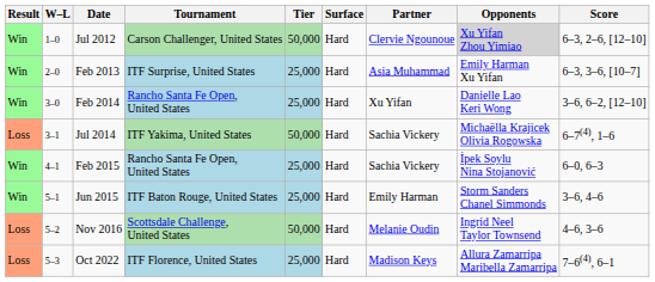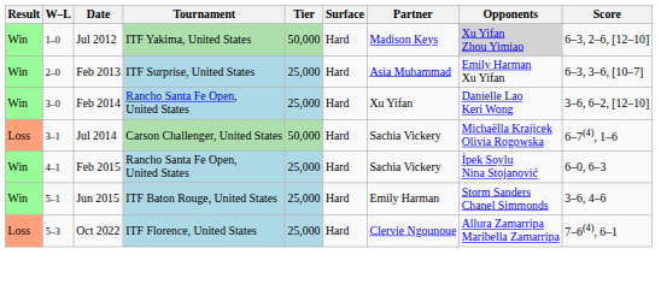 <table class="sortable wikitable">
 <tr>
 <th>Result</th>
 <th class="unsortable">W–L</th>
 <th>Date</th>
 <th>Tournament</th>
 <th>Tier</th>
 <th>Surface</th>
 <th>Partner</th>
 <th>Opponents</th>
 <th class="unsortable">Score</th>
 </tr>
 <tr>
 <td style="background:#98fb98;">Win</td>
 <td><small>1–0</small></td>
 <td>Jul 2012</td>
-<td bgcolor=addfad>Carson Challenger, United States</td>
+<td bgcolor=addfad>ITF Yakima, United States</td>
 <td bgcolor=addfad>50,000</td>
 <td>Hard</td>
-<td> <a href='#'>Clervie Ngounoue</a></td>
+<td> <a href='#'>Madison Keys</a></td>
 <td style="background: lightgrey;"> <a href='#'>Xu Yifan</a> <br>  <a href='#'>Zhou Yimiao</a></td>
 <td>6–3, 2–6, [12–10]</td>
 </tr>
 <tr>
 <td style="background:#98fb98;">Win</td>
 <td><small>2–0</small></td>
 <td>Feb 2013</td>
 <td bgcolor=lightblue>ITF Surprise, United States</td>
 <td bgcolor=lightblue>25,000</td>
 <td>Hard</td>
 <td> <a href='#'>Asia Muhammad</a></td>
 <td> <a href='#'>Emily Harman</a> <br>  Xu Yifan</td>
 <td>6–3, 3–6, [10–7]</td>
 </tr>
 <tr>
 <td style="background:#98fb98;">Win</td>
 <td><small>3–0</small></td>
 <td>Feb 2014</td>
 <td bgcolor=lightblue><a href='#'>Rancho Santa Fe Open</a>, <br>United States</td>
 <td bgcolor=lightblue>25,000</td>
 <td>Hard</td>
 <td> Xu Yifan</td>
 <td> <a href='#'>Danielle Lao</a> <br>  <a href='#'>Keri Wong</a></td>
 <td>3–6, 6–2, [12–10]</td>
 </tr>
 <tr>
 <td style="background:#ffa07a;">Loss</td>
 <td><small>3–1</small></td>
 <td>Jul 2014</td>
-<td bgcolor=addfad>ITF Yakima, United States</td>
+<td bgcolor=addfad>Carson Challenger, United States</td>
 <td bgcolor=addfad>50,000</td>
 <td>Hard</td>
 <td> Sachia Vickery</td>
 <td> <a href='#'>Michaëlla Krajicek</a> <br>  <a href='#'>Olivia Rogowska</a></td>
 <td>6–7<sup>(4)</sup>, 1–6</td>
 </tr>
 <tr>
 <td style="background:#98fb98;">Win</td>
 <td><small>4–1</small></td>
 <td>Feb 2015</td>
 <td bgcolor=lightblue>Rancho Santa Fe Open, <br>United States</td>
 <td bgcolor=lightblue>25,000</td>
 <td>Hard</td>
 <td> Sachia Vickery</td>
 <td> <a href='#'>İpek Soylu</a> <br>  <a href='#'>Nina Stojanović</a></td>
 <td>6–0, 6–3</td>
 </tr>
 <tr>
 <td style="background:#98fb98;">Win</td>
 <td><small>5–1</small></td>
 <td>Jun 2015</td>
 <td bgcolor=lightblue>ITF Baton Rouge, United States</td>
 <td bgcolor=lightblue>25,000</td>
 <td>Hard</td>
 <td> Emily Harman</td>
 <td> <a href='#'>Storm Sanders</a> <br>  <a href='#'>Chanel Simmonds</a></td>
 <td>3–6, 4–6</td>
 </tr>
 <tr>
 <td style="background:#ffa07a;">Loss</td>
-<td><small>5–2</small></td>
-<td>Nov 2016</td>
-<td bgcolor=addfad><a href='#'>Scottsdale Challenge</a>, <br>United States</td>
-<td bgcolor=addfad>50,000</td>
-<td>Hard</td>
-<td> <a href='#'>Melanie Oudin</a></td>
-<td> <a href='#'>Ingrid Neel</a> <br>  <a href='#'>Taylor Townsend</a></td>
-<td>4–6, 3–6</td>
-</tr>
-<tr>
-<td style="background:#ffa07a;">Loss</td>
 <td><small>5–3</small></td>
 <td>Oct 2022</td>
 <td bgcolor=lightblue>ITF Florence, United States</td>
 <td bgcolor=lightblue>25,000</td>
 <td>Hard</td>
-<td> <a href='#'>Madison Keys</a></td>
+<td> <a href='#'>Clervie Ngounoue</a></td>
 <td> <a href='#'>Allura Zamarripa</a> <br>  <a href='#'>Maribella Zamarripa</a></td>
 <td>7–6<sup>(4)</sup>, 6–1</td>
 </tr>
 </table>
